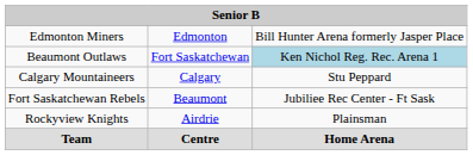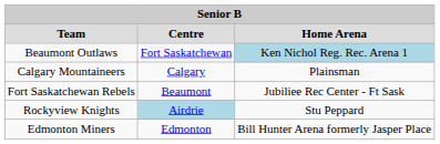 <table class="wikitable">
 <tr align="center" bgcolor="#cccccc">
 <td colspan="3"><strong>Senior B</strong></td>
 </tr>
-<tr align="center">
-<td>Edmonton Miners</td>
-<td><a href='#'>Edmonton</a></td>
-<td>Bill Hunter Arena formerly Jasper Place</td>
+<tr align="center" bgcolor="#dddddd">
+<td><strong>Team</strong></td>
+<td><strong>Centre</strong></td>
+<td><strong>Home Arena</strong></td>
 </tr>
 <tr align="center">
 <td>Beaumont Outlaws</td>
 <td><a href='#'>Fort Saskatchewan</a></td>
 <td style="background: lightblue;">Ken Nichol Reg. Rec. Arena 1</td>
 </tr>
 <tr align="center">
 <td>Calgary Mountaineers</td>
 <td><a href='#'>Calgary</a></td>
-<td>Stu Peppard</td>
+<td>Plainsman</td>
 </tr>
 <tr align="center">
 <td>Fort Saskatchewan Rebels</td>
 <td><a href='#'>Beaumont</a></td>
 <td>Jubiliee Rec Center - Ft Sask</td>
 </tr>
 <tr align="center">
 <td>Rockyview Knights</td>
-<td><a href='#'>Airdrie</a></td>
-<td>Plainsman</td>
+<td style="background: lightblue;"><a href='#'>Airdrie</a></td>
+<td>Stu Peppard</td>
 </tr>
-<tr align="center" bgcolor="#dddddd">
-<td><strong>Team</strong></td>
-<td><strong>Centre</strong></td>
-<td><strong>Home Arena</strong></td>
+<tr align="center">
+<td>Edmonton Miners</td>
+<td><a href='#'>Edmonton</a></td>
+<td>Bill Hunter Arena formerly Jasper Place</td>
 </tr>
 </table>
